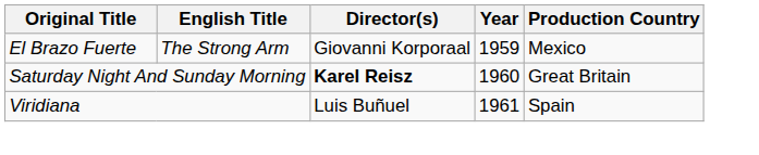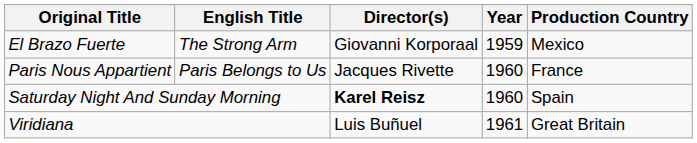 <table class="wikitable sortable">
 <tr>
 <th>Original Title</th>
 <th>English Title</th>
 <th>Director(s)</th>
 <th>Year</th>
 <th>Production Country</th>
 </tr>
 <tr>
 <td><em>El Brazo Fuerte</em></td>
 <td><em>The Strong Arm</em></td>
 <td>Giovanni Korporaal</td>
 <td>1959</td>
 <td>Mexico</td>
 </tr>
 <tr>
+<td><em>Paris Nous Appartient</em></td>
+<td><em>Paris Belongs to Us</em></td>
+<td>Jacques Rivette</td>
+<td>1960</td>
+<td>France</td>
+</tr>
+<tr>
 <td colspan="2"><em>Saturday Night And Sunday Morning</em></td>
 <td><strong>Karel Reisz</strong></td>
 <td>1960</td>
-<td>Great Britain</td>
+<td>Spain</td>
 </tr>
 <tr>
 <td colspan="2"><em>Viridiana</em></td>
 <td>Luis Buñuel</td>
 <td>1961</td>
-<td>Spain</td>
+<td>Great Britain</td>
 </tr>
 </table>
